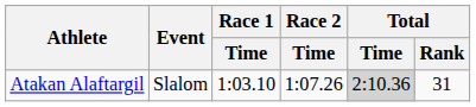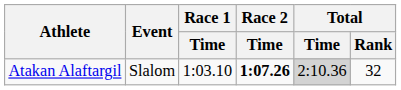 <table class="wikitable" style="font-size:90%">
 <tr>
 <th rowspan="2">Athlete</th>
 <th rowspan="2">Event</th>
 <th>Race 1</th>
 <th>Race 2</th>
 <th colspan="2">Total</th>
 </tr>
 <tr>
 <th>Time</th>
 <th>Time</th>
 <th>Time</th>
 <th>Rank</th>
 </tr>
 <tr>
 <td><a href='#'>Atakan Alaftargil</a></td>
 <td>Slalom</td>
 <td align="center">1:03.10</td>
-<td align="center">1:07.26</td>
+<td align="center"><strong>1:07.26</strong></td>
 <td align="center" style="background: lightgrey;">2:10.36</td>
-<td align="center">31</td>
+<td align="center">32</td>
 </tr>
 </table>
